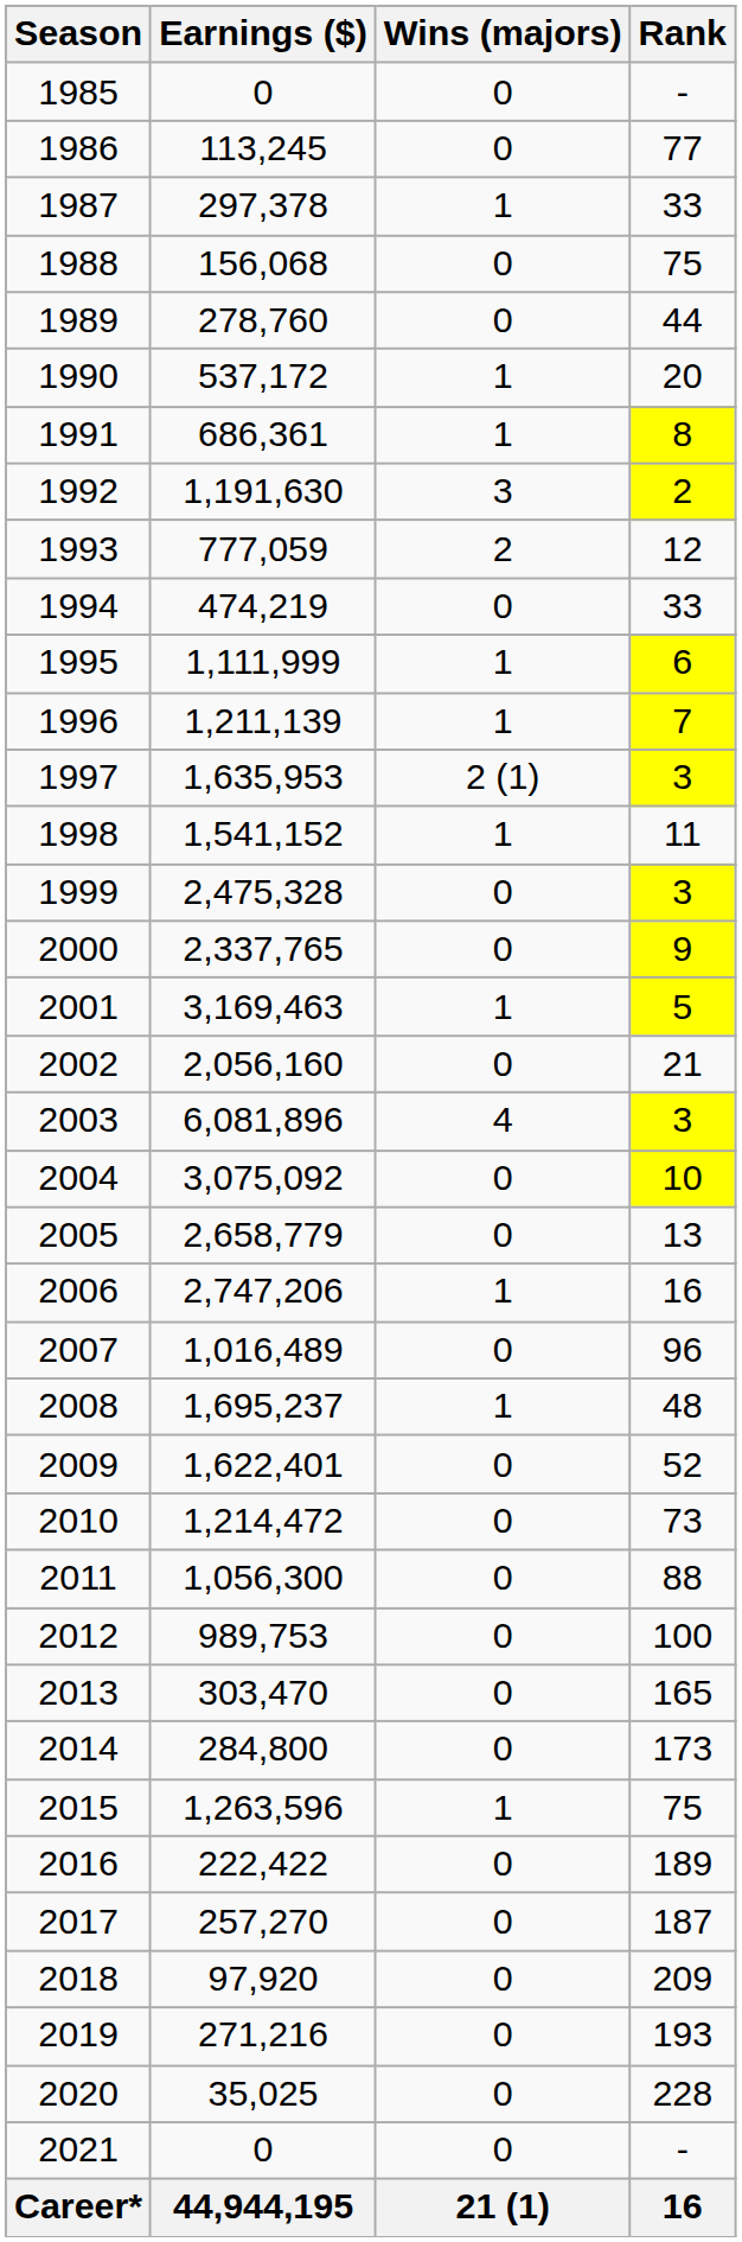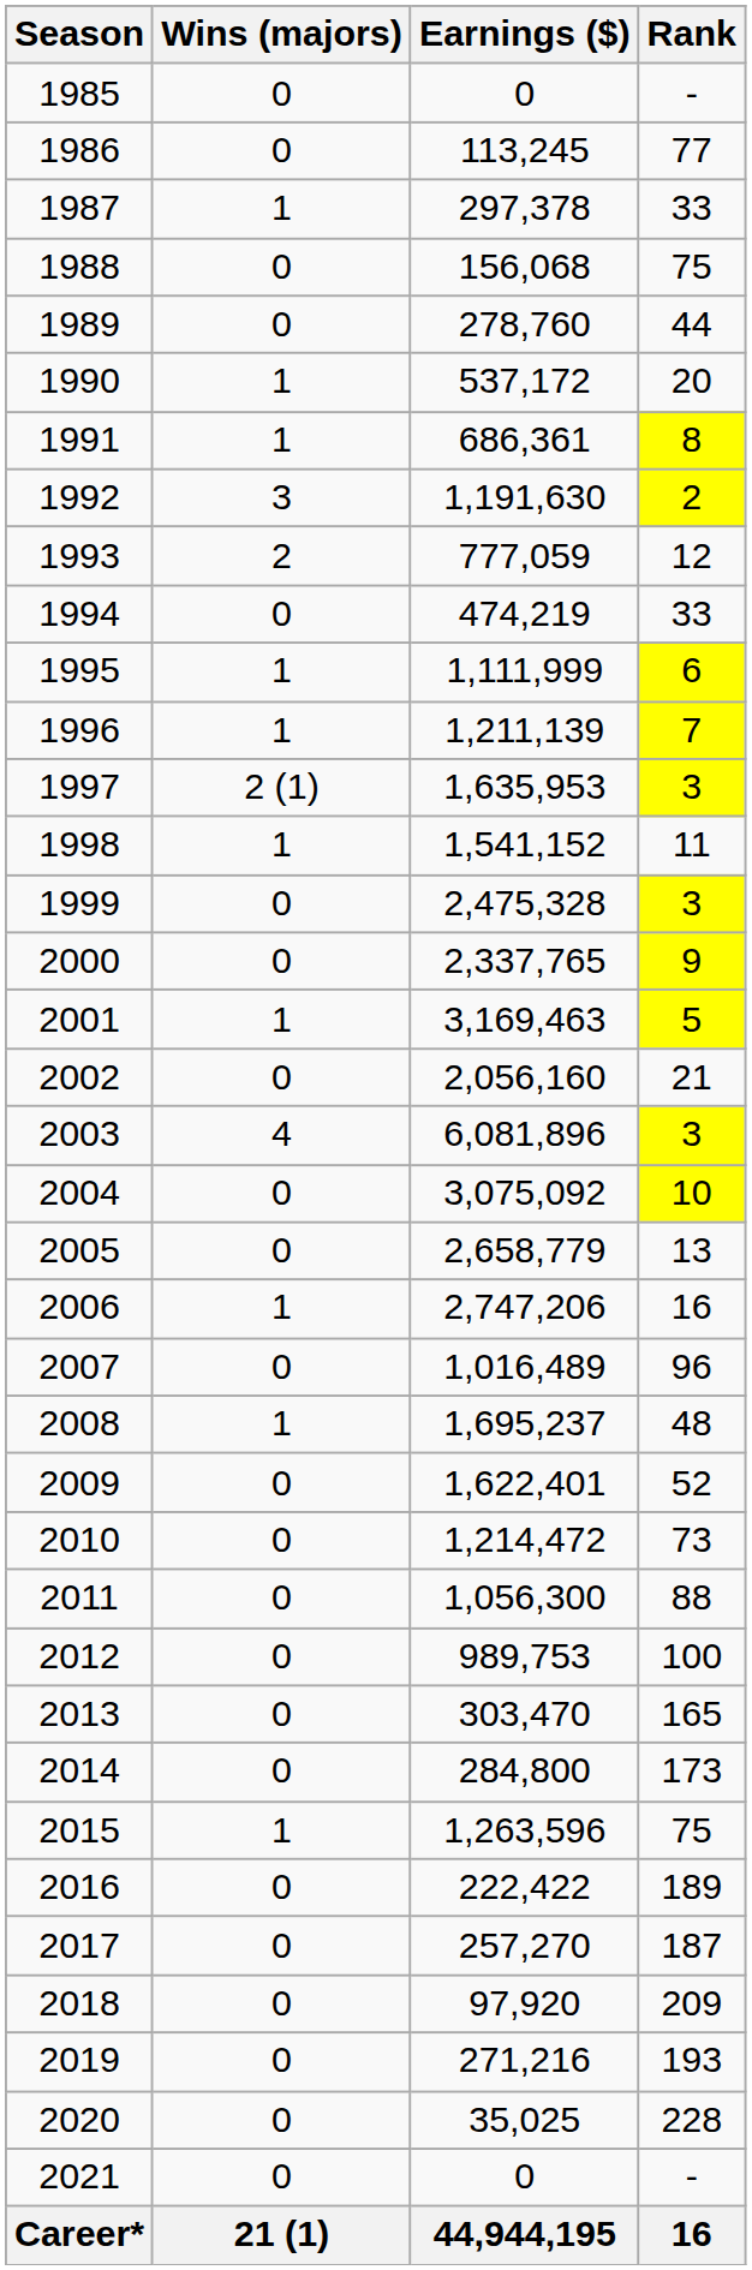 <table class="wikitable" style="text-align:center">
 <tr>
 <th>Season</th>
+<th>Wins (majors)</th>
 <th>Earnings ($)</th>
-<th>Wins (majors)</th>
 <th>Rank</th>
 </tr>
 <tr>
 <td>1985</td>
 <td>0</td>
 <td>0</td>
 <td>-</td>
 </tr>
 <tr>
 <td>1986</td>
+<td>0</td>
 <td>113,245</td>
-<td>0</td>
 <td>77</td>
 </tr>
 <tr>
 <td>1987</td>
+<td>1</td>
 <td>297,378</td>
-<td>1</td>
 <td>33</td>
 </tr>
 <tr>
 <td>1988</td>
+<td>0</td>
 <td>156,068</td>
-<td>0</td>
 <td>75</td>
 </tr>
 <tr>
 <td>1989</td>
+<td>0</td>
 <td>278,760</td>
-<td>0</td>
 <td>44</td>
 </tr>
 <tr>
 <td>1990</td>
+<td>1</td>
 <td>537,172</td>
-<td>1</td>
 <td>20</td>
 </tr>
 <tr>
 <td>1991</td>
+<td>1</td>
 <td>686,361</td>
-<td>1</td>
 <td style="background:yellow;">8</td>
 </tr>
 <tr>
 <td>1992</td>
+<td>3</td>
 <td>1,191,630</td>
-<td>3</td>
 <td style="background:yellow;">2</td>
 </tr>
 <tr>
 <td>1993</td>
+<td>2</td>
 <td>777,059</td>
-<td>2</td>
 <td>12</td>
 </tr>
 <tr>
 <td>1994</td>
+<td>0</td>
 <td>474,219</td>
-<td>0</td>
 <td>33</td>
 </tr>
 <tr>
 <td>1995</td>
+<td>1</td>
 <td>1,111,999</td>
-<td>1</td>
 <td style="background:yellow;">6</td>
 </tr>
 <tr>
 <td>1996</td>
+<td>1</td>
 <td>1,211,139</td>
-<td>1</td>
 <td style="background:yellow;">7</td>
 </tr>
 <tr>
 <td>1997</td>
+<td>2 (1)</td>
 <td>1,635,953</td>
-<td>2 (1)</td>
 <td style="background:yellow;">3</td>
 </tr>
 <tr>
 <td>1998</td>
+<td>1</td>
 <td>1,541,152</td>
-<td>1</td>
 <td>11</td>
 </tr>
 <tr>
 <td>1999</td>
+<td>0</td>
 <td>2,475,328</td>
-<td>0</td>
 <td style="background:yellow;">3</td>
 </tr>
 <tr>
 <td>2000</td>
+<td>0</td>
 <td>2,337,765</td>
-<td>0</td>
 <td style="background:yellow;">9</td>
 </tr>
 <tr>
 <td>2001</td>
+<td>1</td>
 <td>3,169,463</td>
-<td>1</td>
 <td style="background:yellow;">5</td>
 </tr>
 <tr>
 <td>2002</td>
+<td>0</td>
 <td>2,056,160</td>
-<td>0</td>
 <td>21</td>
 </tr>
 <tr>
 <td>2003</td>
+<td>4</td>
 <td>6,081,896</td>
-<td>4</td>
 <td style="background:yellow;">3</td>
 </tr>
 <tr>
 <td>2004</td>
+<td>0</td>
 <td>3,075,092</td>
-<td>0</td>
 <td style="background:yellow;">10</td>
 </tr>
 <tr>
 <td>2005</td>
+<td>0</td>
 <td>2,658,779</td>
-<td>0</td>
 <td>13</td>
 </tr>
 <tr>
 <td>2006</td>
+<td>1</td>
 <td>2,747,206</td>
-<td>1</td>
 <td>16</td>
 </tr>
 <tr>
 <td>2007</td>
+<td>0</td>
 <td>1,016,489</td>
-<td>0</td>
 <td>96</td>
 </tr>
 <tr>
 <td>2008</td>
+<td>1</td>
 <td>1,695,237</td>
-<td>1</td>
 <td>48</td>
 </tr>
 <tr>
 <td>2009</td>
+<td>0</td>
 <td>1,622,401</td>
-<td>0</td>
 <td>52</td>
 </tr>
 <tr>
 <td>2010</td>
+<td>0</td>
 <td>1,214,472</td>
-<td>0</td>
 <td>73</td>
 </tr>
 <tr>
 <td>2011</td>
+<td>0</td>
 <td>1,056,300</td>
-<td>0</td>
 <td>88</td>
 </tr>
 <tr>
 <td>2012</td>
+<td>0</td>
 <td>989,753</td>
-<td>0</td>
 <td>100</td>
 </tr>
 <tr>
 <td>2013</td>
+<td>0</td>
 <td>303,470</td>
-<td>0</td>
 <td>165</td>
 </tr>
 <tr>
 <td>2014</td>
+<td>0</td>
 <td>284,800</td>
-<td>0</td>
 <td>173</td>
 </tr>
 <tr>
 <td>2015</td>
+<td>1</td>
 <td>1,263,596</td>
-<td>1</td>
 <td>75</td>
 </tr>
 <tr>
 <td>2016</td>
+<td>0</td>
 <td>222,422</td>
-<td>0</td>
 <td>189</td>
 </tr>
 <tr>
 <td>2017</td>
+<td>0</td>
 <td>257,270</td>
-<td>0</td>
 <td>187</td>
 </tr>
 <tr>
 <td>2018</td>
+<td>0</td>
 <td>97,920</td>
-<td>0</td>
 <td>209</td>
 </tr>
 <tr>
 <td>2019</td>
+<td>0</td>
 <td>271,216</td>
-<td>0</td>
 <td>193</td>
 </tr>
 <tr>
 <td>2020</td>
+<td>0</td>
 <td>35,025</td>
-<td>0</td>
 <td>228</td>
 </tr>
 <tr>
 <td>2021</td>
 <td>0</td>
 <td>0</td>
 <td>-</td>
 </tr>
 <tr>
 <th>Career*</th>
+<th>21 (1)</th>
 <th>44,944,195</th>
-<th>21 (1)</th>
 <th>16</th>
 </tr>
 </table>
